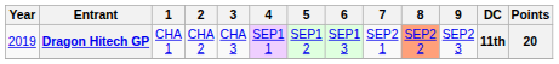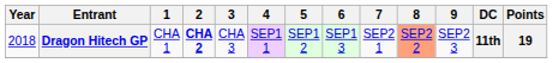 <table class="wikitable" style="text-align:center; font-size:85%">
 <tr>
 <th>Year</th>
 <th>Entrant</th>
 <th>1</th>
 <th>2</th>
 <th>3</th>
 <th>4</th>
 <th>5</th>
 <th>6</th>
 <th>7</th>
 <th>8</th>
 <th>9</th>
 <th>DC</th>
 <th>Points</th>
 </tr>
 <tr>
-<td><a href='#'>2019</a></td>
+<td><a href='#'>2018</a></td>
 <th nowrap><a href='#'>Dragon Hitech GP</a></th>
 <td><a href='#'>CHA<br>1</a></td>
-<td><a href='#'>CHA<br>2</a></td>
+<td><strong><a href='#'>CHA<br>2</a></strong></td>
 <td><a href='#'>CHA<br>3</a></td>
 <td style="background:#EFCFFF;"><a href='#'>SEP1<br>1</a><br></td>
 <td style="background:#DFFFDF;"><a href='#'>SEP1<br>2</a><br></td>
 <td style="background:#DFFFDF;"><a href='#'>SEP1<br>3</a><br></td>
 <td><a href='#'>SEP2<br>1</a></td>
 <td style="background: lightsalmon;"><a href='#'>SEP2<br>2</a></td>
 <td><a href='#'>SEP2<br>3</a></td>
 <th>11th</th>
-<th>20</th>
+<th>19</th>
 </tr>
 <tr>
 </tr>
 </table>
